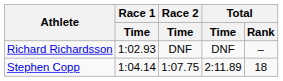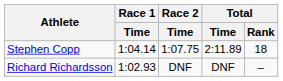 <table class="wikitable" style="font-size:90%">
 <tr>
 <th rowspan="2">Athlete</th>
 <th>Race 1</th>
 <th>Race 2</th>
 <th colspan="2">Total</th>
 </tr>
 <tr>
 <th>Time</th>
 <th>Time</th>
 <th>Time</th>
 <th>Rank</th>
 </tr>
 <tr>
+<td><a href='#'>Stephen Copp</a></td>
+<td align="center">1:04.14</td>
+<td align="center">1:07.75</td>
+<td align="center">2:11.89</td>
+<td align="center">18</td>
+</tr>
+<tr>
 <td><a href='#'>Richard Richardsson</a></td>
 <td align="center">1:02.93</td>
 <td align="center">DNF</td>
 <td align="center">DNF</td>
 <td align="center">–</td>
 </tr>
-<tr>
-<td><a href='#'>Stephen Copp</a></td>
-<td align="center">1:04.14</td>
-<td align="center">1:07.75</td>
-<td align="center">2:11.89</td>
-<td align="center">18</td>
-</tr>
 </table>
